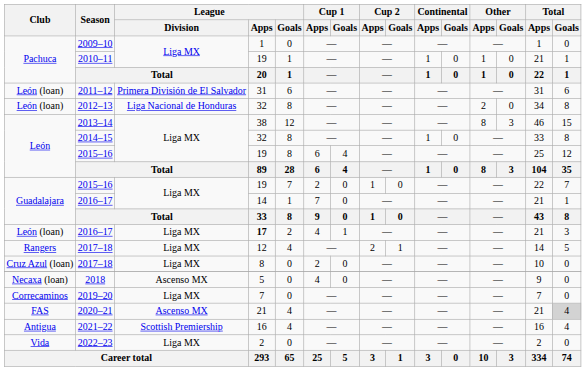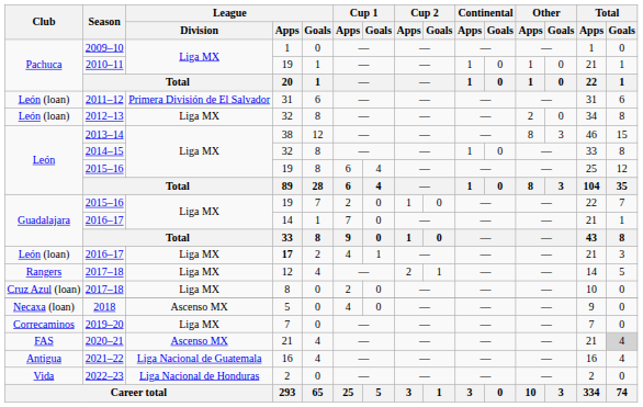 <table class="wikitable" style="text-align:center">
 <tr>
 <th rowspan="2">Club</th>
 <th rowspan="2">Season</th>
 <th colspan="3">League</th>
 <th colspan="2">Cup 1</th>
 <th colspan="2">Cup 2</th>
 <th colspan="2">Continental</th>
 <th colspan="2">Other</th>
 <th colspan="2">Total</th>
 </tr>
 <tr>
 <th>Division</th>
 <th>Apps</th>
 <th>Goals</th>
 <th>Apps</th>
 <th>Goals</th>
 <th>Apps</th>
 <th>Goals</th>
 <th>Apps</th>
 <th>Goals</th>
 <th>Apps</th>
 <th>Goals</th>
 <th>Apps</th>
 <th>Goals</th>
 </tr>
 <tr>
 <td rowspan="3"><a href='#'>Pachuca</a></td>
 <td><a href='#'>2009–10</a></td>
 <td rowspan="2"><a href='#'>Liga MX</a></td>
 <td>1</td>
 <td>0</td>
 <td colspan=2>—</td>
 <td colspan=2>—</td>
 <td colspan=2>—</td>
 <td colspan=2>—</td>
 <td>1</td>
 <td>0</td>
 </tr>
 <tr>
 <td><a href='#'>2010–11</a></td>
 <td>19</td>
 <td>1</td>
 <td colspan=2>—</td>
 <td colspan=2>—</td>
 <td>1</td>
 <td>0</td>
 <td>1</td>
 <td>0</td>
 <td>21</td>
 <td>1</td>
 </tr>
 <tr>
 <th colspan="2">Total</th>
 <th>20</th>
 <th>1</th>
 <th colspan=2>—</th>
 <th colspan=2>—</th>
 <th>1</th>
 <th>0</th>
 <th>1</th>
 <th>0</th>
 <th>22</th>
 <th>1</th>
 </tr>
 <tr>
 <td><a href='#'>León</a> (loan)</td>
 <td><a href='#'>2011–12</a></td>
 <td><a href='#'>Primera División de El Salvador</a></td>
 <td>31</td>
 <td>6</td>
 <td colspan=2>—</td>
 <td colspan=2>—</td>
 <td colspan=2>—</td>
 <td colspan=2>—</td>
 <td>31</td>
 <td>6</td>
 </tr>
 <tr>
 <td><a href='#'>León</a> (loan)</td>
 <td><a href='#'>2012–13</a></td>
-<td><a href='#'>Liga Nacional de Honduras</a></td>
+<td>Liga MX</td>
 <td>32</td>
 <td>8</td>
 <td colspan=2>—</td>
 <td colspan=2>—</td>
 <td colspan=2>—</td>
 <td>2</td>
 <td>0</td>
 <td>34</td>
 <td>8</td>
 </tr>
 <tr>
 <td rowspan="4"><a href='#'>León</a></td>
 <td><a href='#'>2013–14</a></td>
 <td rowspan="3">Liga MX</td>
 <td>38</td>
 <td>12</td>
 <td colspan=2>—</td>
 <td colspan=2>—</td>
 <td colspan=2>—</td>
 <td>8</td>
 <td>3</td>
 <td>46</td>
 <td>15</td>
 </tr>
 <tr>
 <td><a href='#'>2014–15</a></td>
 <td>32</td>
 <td>8</td>
 <td colspan=2>—</td>
 <td colspan=2>—</td>
 <td>1</td>
 <td>0</td>
 <td colspan=2>—</td>
 <td>33</td>
 <td>8</td>
 </tr>
 <tr>
 <td><a href='#'>2015–16</a></td>
 <td>19</td>
 <td>8</td>
 <td>6</td>
 <td>4</td>
 <td colspan=2>—</td>
 <td colspan=2>—</td>
 <td colspan=2>—</td>
 <td>25</td>
 <td>12</td>
 </tr>
 <tr>
 <th colspan="2">Total</th>
 <th>89</th>
 <th>28</th>
 <th>6</th>
 <th>4</th>
 <th colspan=2>—</th>
 <th>1</th>
 <th>0</th>
 <th>8</th>
 <th>3</th>
 <th>104</th>
 <th>35</th>
 </tr>
 <tr>
 <td rowspan="3"><a href='#'>Guadalajara</a></td>
 <td><a href='#'>2015–16</a></td>
 <td rowspan="2">Liga MX</td>
 <td>19</td>
 <td>7</td>
 <td>2</td>
 <td>0</td>
 <td>1</td>
 <td>0</td>
 <td colspan=2>—</td>
 <td colspan=2>—</td>
 <td>22</td>
 <td>7</td>
 </tr>
 <tr>
 <td><a href='#'>2016–17</a></td>
 <td>14</td>
 <td>1</td>
 <td>7</td>
 <td>0</td>
 <td colspan=2>—</td>
 <td colspan=2>—</td>
 <td colspan=2>—</td>
 <td>21</td>
 <td>1</td>
 </tr>
 <tr>
 <th colspan="2">Total</th>
 <th>33</th>
 <th>8</th>
 <th>9</th>
 <th>0</th>
 <th>1</th>
 <th>0</th>
 <th colspan=2>—</th>
 <th colspan=2>—</th>
 <th>43</th>
 <th>8</th>
 </tr>
 <tr>
 <td><a href='#'>León</a> (loan)</td>
 <td><a href='#'>2016–17</a></td>
 <td>Liga MX</td>
 <td><strong>17</strong></td>
 <td>2</td>
 <td>4</td>
 <td>1</td>
 <td colspan=2>—</td>
 <td colspan=2>—</td>
 <td colspan=2>—</td>
 <td>21</td>
 <td>3</td>
 </tr>
 <tr>
 <td><a href='#'>Rangers</a></td>
 <td><a href='#'>2017–18</a></td>
 <td>Liga MX</td>
 <td>12</td>
 <td>4</td>
 <td colspan=2>—</td>
 <td>2</td>
 <td>1</td>
 <td colspan=2>—</td>
 <td colspan=2>—</td>
 <td>14</td>
 <td>5</td>
 </tr>
 <tr>
 <td><a href='#'>Cruz Azul</a> (loan)</td>
 <td><a href='#'>2017–18</a></td>
 <td>Liga MX</td>
 <td>8</td>
 <td>0</td>
 <td>2</td>
 <td>0</td>
 <td colspan=2>—</td>
 <td colspan=2>—</td>
 <td colspan=2>—</td>
 <td>10</td>
 <td>0</td>
 </tr>
 <tr>
 </tr>
 <tr>
 <td><a href='#'>Necaxa</a> (loan)</td>
 <td><a href='#'>2018</a></td>
 <td>Ascenso MX</td>
 <td>5</td>
 <td>0</td>
 <td>4</td>
 <td>0</td>
 <td colspan=2>—</td>
 <td colspan=2>—</td>
 <td colspan=2>—</td>
 <td>9</td>
 <td>0</td>
 </tr>
 <tr>
 <td><a href='#'>Correcaminos</a></td>
 <td><a href='#'>2019–20</a></td>
 <td>Liga MX</td>
 <td>7</td>
 <td>0</td>
 <td colspan=2>—</td>
 <td colspan=2>—</td>
 <td colspan=2>—</td>
 <td colspan=2>—</td>
 <td>7</td>
 <td>0</td>
 </tr>
 <tr>
 <td><a href='#'>FAS</a></td>
 <td><a href='#'>2020–21</a></td>
 <td><a href='#'>Ascenso MX</a></td>
 <td>21</td>
 <td>4</td>
 <td colspan=2>—</td>
 <td colspan=2>—</td>
 <td colspan=2>—</td>
 <td colspan=2>—</td>
 <td>21</td>
 <td style="background: lightgrey;">4</td>
 </tr>
 <tr>
 <td><a href='#'>Antigua</a></td>
 <td><a href='#'>2021–22</a></td>
-<td><a href='#'>Scottish Premiership</a></td>
+<td><a href='#'>Liga Nacional de Guatemala</a></td>
 <td>16</td>
 <td>4</td>
 <td colspan=2>—</td>
 <td colspan=2>—</td>
 <td colspan=2>—</td>
 <td colspan=2>—</td>
 <td>16</td>
 <td>4</td>
 </tr>
 <tr>
 <td><a href='#'>Vida</a></td>
 <td><a href='#'>2022–23</a></td>
-<td>Liga MX</td>
+<td><a href='#'>Liga Nacional de Honduras</a></td>
 <td>2</td>
 <td>0</td>
 <td colspan=2>—</td>
 <td colspan=2>—</td>
 <td colspan=2>—</td>
 <td colspan=2>—</td>
 <td>2</td>
 <td>0</td>
 </tr>
 <tr>
 <th colspan="3">Career total</th>
 <th>293</th>
 <th>65</th>
 <th>25</th>
 <th>5</th>
 <th>3</th>
 <th>1</th>
 <th>3</th>
 <th>0</th>
 <th>10</th>
 <th>3</th>
 <th>334</th>
 <th>74</th>
 </tr>
 </table>
